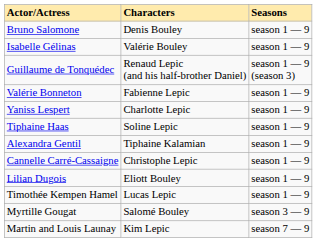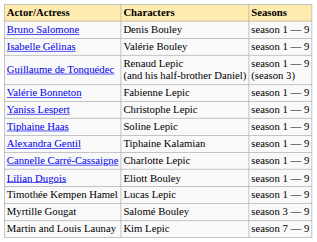 <table class="wikitable sortable">
 <tr>
 <td bgcolor="#ffebad"><strong>Actor/Actress</strong></td>
 <td bgcolor="#ffebad"><strong>Characters</strong></td>
 <td bgcolor="#ffebad"><strong>Seasons</strong></td>
 </tr>
 <tr>
 <td><a href='#'>Bruno Salomone</a></td>
 <td>Denis Bouley</td>
 <td>season 1 — 9</td>
 </tr>
 <tr>
 <td><a href='#'>Isabelle Gélinas</a></td>
 <td>Valérie Bouley</td>
 <td>season 1 — 9</td>
 </tr>
 <tr>
 <td><a href='#'>Guillaume de Tonquédec</a></td>
 <td>Renaud Lepic<br>(and his half-brother Daniel)</td>
 <td>season 1 — 9<br>(season 3)</td>
 </tr>
 <tr>
 <td><a href='#'>Valérie Bonneton</a></td>
 <td>Fabienne Lepic</td>
 <td>season 1 — 9</td>
 </tr>
 <tr>
 <td><a href='#'>Yaniss Lespert</a></td>
-<td>Charlotte Lepic</td>
+<td>Christophe Lepic</td>
 <td>season 1  — 9</td>
 </tr>
 <tr>
 <td><a href='#'>Tiphaine Haas</a></td>
 <td>Soline Lepic</td>
 <td>season 1 — 9</td>
 </tr>
 <tr>
 <td><a href='#'>Alexandra Gentil</a></td>
 <td>Tiphaine Kalamian</td>
 <td>season 1 — 9</td>
 </tr>
 <tr>
 <td><a href='#'>Cannelle Carré-Cassaigne</a></td>
-<td>Christophe Lepic</td>
+<td>Charlotte Lepic</td>
 <td>season 1 — 9</td>
 </tr>
 <tr>
 <td><a href='#'>Lilian Dugois</a></td>
 <td>Eliott Bouley</td>
 <td>season 1 — 9</td>
 </tr>
 <tr>
 <td>Timothée Kempen Hamel</td>
 <td>Lucas Lepic</td>
 <td>season 1 — 9</td>
 </tr>
 <tr>
 <td>Myrtille Gougat</td>
 <td>Salomé Bouley</td>
 <td>season 3 — 9</td>
 </tr>
 <tr>
 <td>Martin and Louis Launay</td>
 <td>Kim Lepic</td>
 <td>season 7 — 9</td>
 </tr>
 </table>
